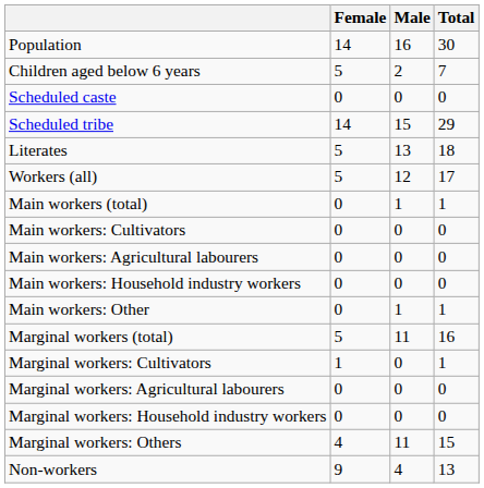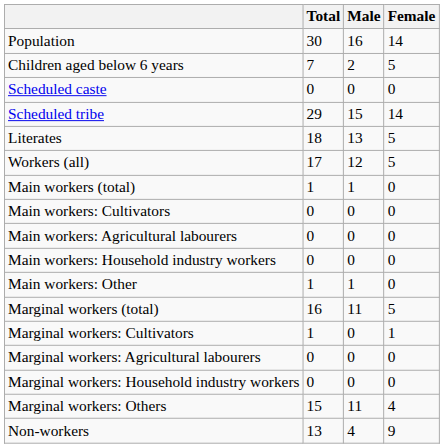 <table class="wikitable sortable">
 <tr>
 <th></th>
+<th>Total</th>
+<th>Male</th>
 <th>Female</th>
-<th>Male</th>
-<th>Total</th>
 </tr>
 <tr>
 <td>Population</td>
+<td>30</td>
+<td>16</td>
 <td>14</td>
-<td>16</td>
-<td>30</td>
 </tr>
 <tr>
 <td>Children aged below 6 years</td>
+<td>7</td>
+<td>2</td>
 <td>5</td>
-<td>2</td>
-<td>7</td>
 </tr>
 <tr>
 <td><a href='#'>Scheduled caste</a></td>
 <td>0</td>
 <td>0</td>
 <td>0</td>
 </tr>
 <tr>
 <td><a href='#'>Scheduled tribe</a></td>
+<td>29</td>
+<td>15</td>
 <td>14</td>
-<td>15</td>
-<td>29</td>
 </tr>
 <tr>
 <td>Literates</td>
+<td>18</td>
+<td>13</td>
 <td>5</td>
-<td>13</td>
-<td>18</td>
 </tr>
 <tr>
 <td>Workers (all)</td>
+<td>17</td>
+<td>12</td>
 <td>5</td>
-<td>12</td>
-<td>17</td>
 </tr>
 <tr>
 <td>Main workers (total)</td>
-<td>0</td>
 <td>1</td>
 <td>1</td>
+<td>0</td>
 </tr>
 <tr>
 <td>Main workers: Cultivators</td>
 <td>0</td>
 <td>0</td>
 <td>0</td>
 </tr>
 <tr>
 <td>Main workers: Agricultural labourers</td>
 <td>0</td>
 <td>0</td>
 <td>0</td>
 </tr>
 <tr>
 <td>Main workers: Household industry workers</td>
 <td>0</td>
 <td>0</td>
 <td>0</td>
 </tr>
 <tr>
 <td>Main workers: Other</td>
-<td>0</td>
 <td>1</td>
 <td>1</td>
+<td>0</td>
 </tr>
 <tr>
 <td>Marginal workers (total)</td>
+<td>16</td>
+<td>11</td>
 <td>5</td>
-<td>11</td>
-<td>16</td>
 </tr>
 <tr>
 <td>Marginal workers: Cultivators</td>
 <td>1</td>
 <td>0</td>
 <td>1</td>
 </tr>
 <tr>
 <td>Marginal workers: Agricultural labourers</td>
 <td>0</td>
 <td>0</td>
 <td>0</td>
 </tr>
 <tr>
 <td>Marginal workers: Household industry workers</td>
 <td>0</td>
 <td>0</td>
 <td>0</td>
 </tr>
 <tr>
 <td>Marginal workers: Others</td>
+<td>15</td>
+<td>11</td>
 <td>4</td>
-<td>11</td>
-<td>15</td>
 </tr>
 <tr>
 <td>Non-workers</td>
+<td>13</td>
+<td>4</td>
 <td>9</td>
-<td>4</td>
-<td>13</td>
 </tr>
 </table>
